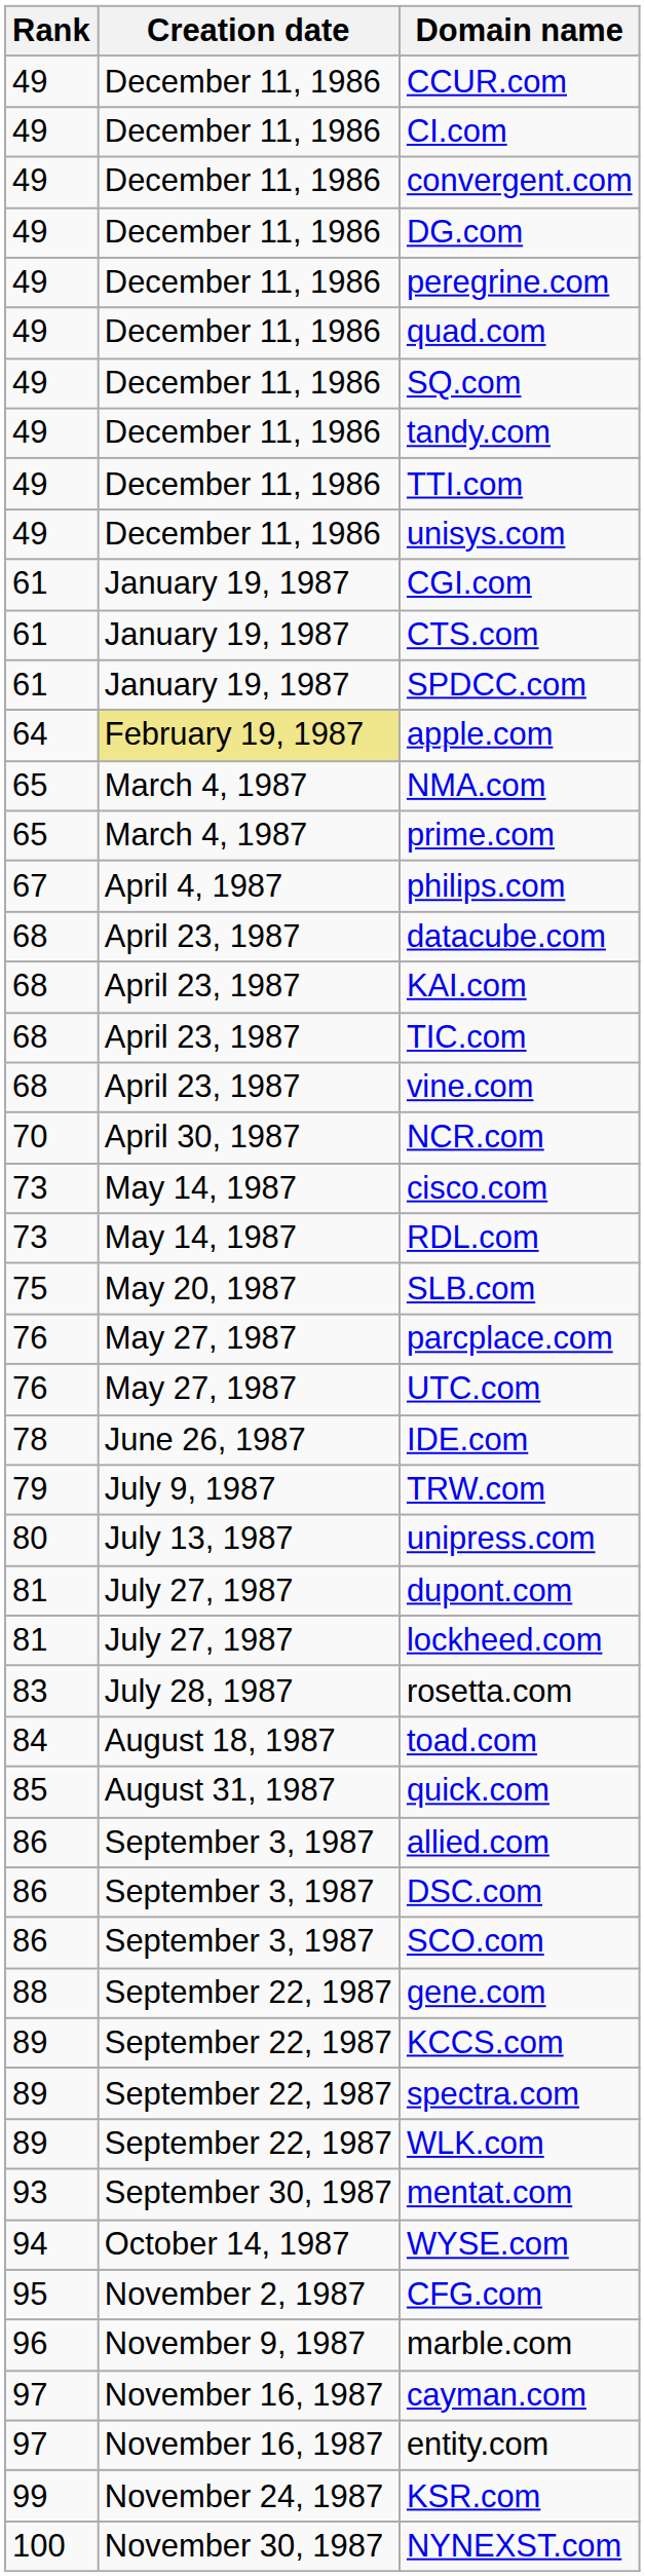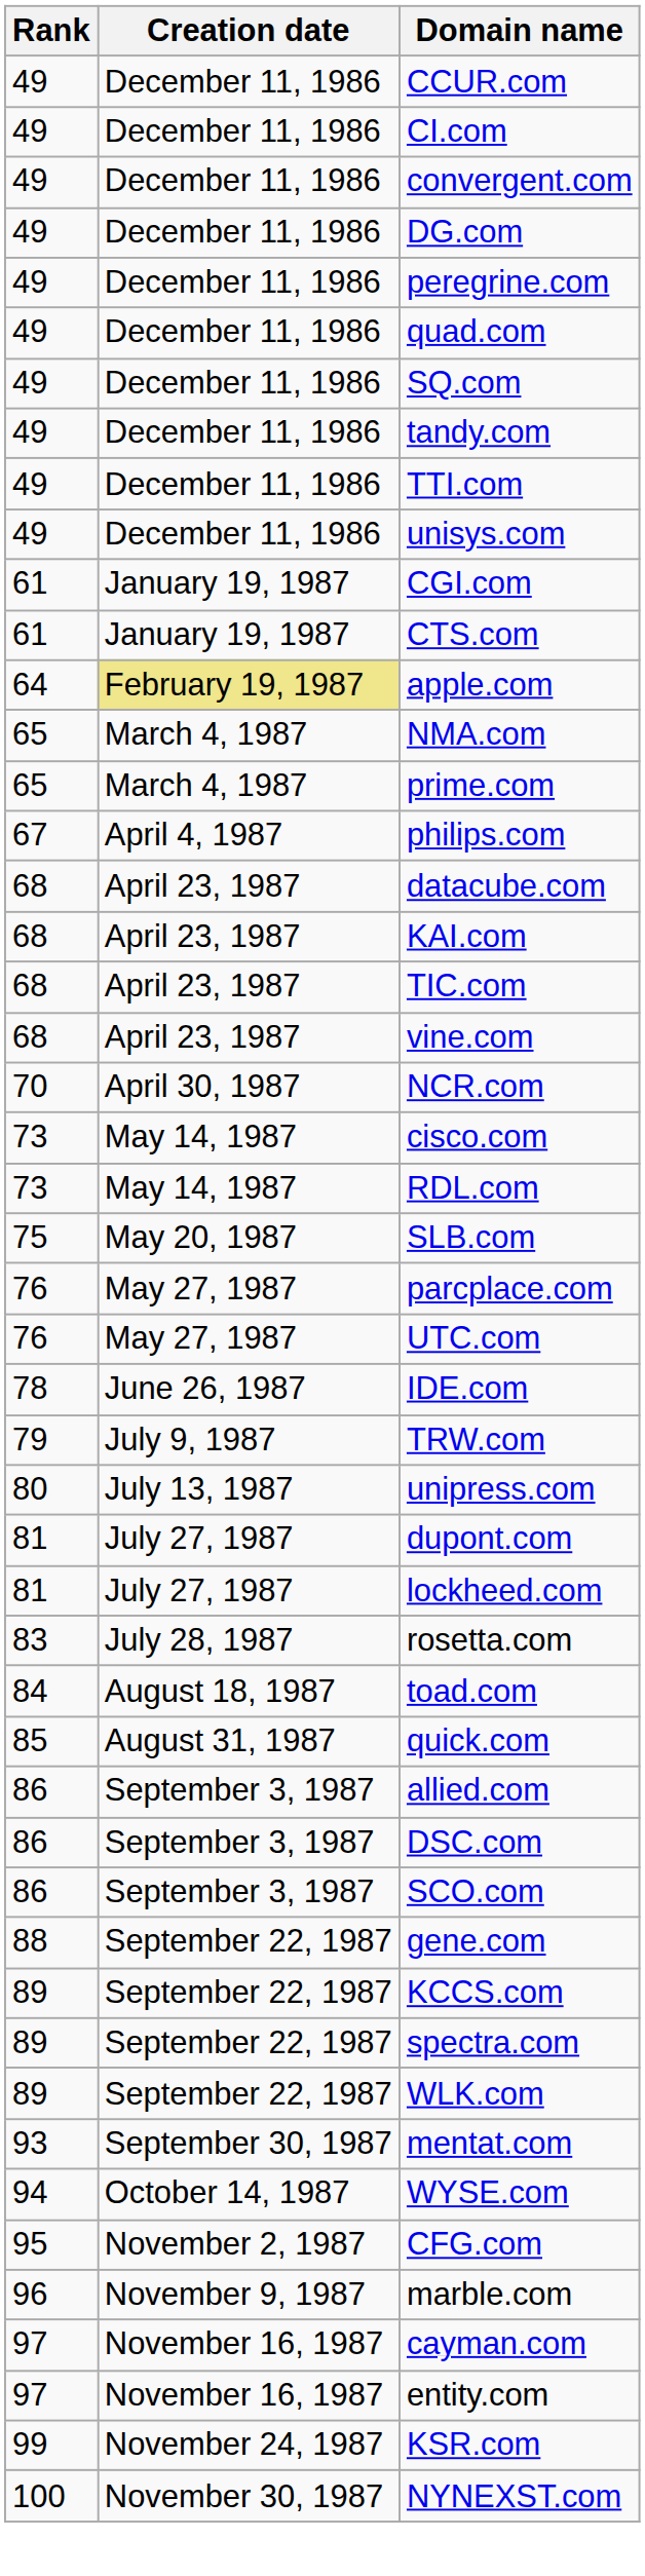 <table class="wikitable" style="float:left">
 <tr>
 <th>Rank</th>
 <th>Creation date</th>
 <th>Domain name</th>
 </tr>
 <tr>
 <td>49</td>
 <td>December 11, 1986</td>
 <td><a href='#'>CCUR.com</a></td>
 </tr>
 <tr>
 <td>49</td>
 <td>December 11, 1986</td>
 <td><a href='#'>CI.com</a></td>
 </tr>
 <tr>
 <td>49</td>
 <td>December 11, 1986</td>
 <td><a href='#'>convergent.com</a></td>
 </tr>
 <tr>
 <td>49</td>
 <td>December 11, 1986</td>
 <td><a href='#'>DG.com</a></td>
 </tr>
 <tr>
 <td>49</td>
 <td>December 11, 1986</td>
 <td><a href='#'>peregrine.com</a></td>
 </tr>
 <tr>
 <td>49</td>
 <td>December 11, 1986</td>
 <td><a href='#'>quad.com</a></td>
 </tr>
 <tr>
 <td>49</td>
 <td>December 11, 1986</td>
 <td><a href='#'>SQ.com</a></td>
 </tr>
 <tr>
 <td>49</td>
 <td>December 11, 1986</td>
 <td><a href='#'>tandy.com</a></td>
 </tr>
 <tr>
 <td>49</td>
 <td>December 11, 1986</td>
 <td><a href='#'>TTI.com</a></td>
 </tr>
 <tr>
 <td>49</td>
 <td>December 11, 1986</td>
 <td><a href='#'>unisys.com</a></td>
 </tr>
 <tr>
 <td>61</td>
 <td>January 19, 1987</td>
 <td><a href='#'>CGI.com</a></td>
 </tr>
 <tr>
 <td>61</td>
 <td>January 19, 1987</td>
 <td><a href='#'>CTS.com</a></td>
-</tr>
-<tr>
-<td>61</td>
-<td>January 19, 1987</td>
-<td><a href='#'>SPDCC.com</a></td>
 </tr>
 <tr>
 <td>64</td>
 <td style="background: khaki;">February 19, 1987</td>
 <td><a href='#'>apple.com</a></td>
 </tr>
 <tr>
 <td>65</td>
 <td>March 4, 1987</td>
 <td><a href='#'>NMA.com</a></td>
 </tr>
 <tr>
 <td>65</td>
 <td>March 4, 1987</td>
 <td><a href='#'>prime.com</a></td>
 </tr>
 <tr>
 <td>67</td>
 <td>April 4, 1987</td>
 <td><a href='#'>philips.com</a></td>
 </tr>
 <tr>
 <td>68</td>
 <td>April 23, 1987</td>
 <td><a href='#'>datacube.com</a></td>
 </tr>
 <tr>
 <td>68</td>
 <td>April 23, 1987</td>
 <td><a href='#'>KAI.com</a></td>
 </tr>
 <tr>
 <td>68</td>
 <td>April 23, 1987</td>
 <td><a href='#'>TIC.com</a></td>
 </tr>
 <tr>
 <td>68</td>
 <td>April 23, 1987</td>
 <td><a href='#'>vine.com</a></td>
 </tr>
 <tr>
 <td>70</td>
 <td>April 30, 1987</td>
 <td><a href='#'>NCR.com</a></td>
 </tr>
 <tr>
 <td>73</td>
 <td>May 14, 1987</td>
 <td><a href='#'>cisco.com</a></td>
 </tr>
 <tr>
 <td>73</td>
 <td>May 14, 1987</td>
 <td><a href='#'>RDL.com</a></td>
 </tr>
 <tr>
 <td>75</td>
 <td>May 20, 1987</td>
 <td><a href='#'>SLB.com</a></td>
 </tr>
 <tr>
 <td>76</td>
 <td>May 27, 1987</td>
 <td><a href='#'>parcplace.com</a></td>
 </tr>
 <tr>
 <td>76</td>
 <td>May 27, 1987</td>
 <td><a href='#'>UTC.com</a></td>
 </tr>
 <tr>
 <td>78</td>
 <td>June 26, 1987</td>
 <td><a href='#'>IDE.com</a></td>
 </tr>
 <tr>
 <td>79</td>
 <td>July 9, 1987</td>
 <td><a href='#'>TRW.com</a></td>
 </tr>
 <tr>
 <td>80</td>
 <td>July 13, 1987</td>
 <td><a href='#'>unipress.com</a></td>
 </tr>
 <tr>
 <td>81</td>
 <td>July 27, 1987</td>
 <td><a href='#'>dupont.com</a></td>
 </tr>
 <tr>
 <td>81</td>
 <td>July 27, 1987</td>
 <td><a href='#'>lockheed.com</a></td>
 </tr>
 <tr>
 <td>83</td>
 <td>July 28, 1987</td>
 <td>rosetta.com</td>
 </tr>
 <tr>
 <td>84</td>
 <td>August 18, 1987</td>
 <td><a href='#'>toad.com</a></td>
 </tr>
 <tr>
 <td>85</td>
 <td>August 31, 1987</td>
 <td><a href='#'>quick.com</a></td>
 </tr>
 <tr>
 <td>86</td>
 <td>September 3, 1987</td>
 <td><a href='#'>allied.com</a></td>
 </tr>
 <tr>
 <td>86</td>
 <td>September 3, 1987</td>
 <td><a href='#'>DSC.com</a></td>
 </tr>
 <tr>
 <td>86</td>
 <td>September 3, 1987</td>
 <td><a href='#'>SCO.com</a></td>
 </tr>
 <tr>
 <td>88</td>
 <td>September 22, 1987</td>
 <td><a href='#'>gene.com</a></td>
 </tr>
 <tr>
 <td>89</td>
 <td>September 22, 1987</td>
 <td><a href='#'>KCCS.com</a></td>
 </tr>
 <tr>
 <td>89</td>
 <td>September 22, 1987</td>
 <td><a href='#'>spectra.com</a></td>
 </tr>
 <tr>
 <td>89</td>
 <td>September 22, 1987</td>
 <td><a href='#'>WLK.com</a></td>
 </tr>
 <tr>
 <td>93</td>
 <td>September 30, 1987</td>
 <td><a href='#'>mentat.com</a></td>
 </tr>
 <tr>
 <td>94</td>
 <td>October 14, 1987</td>
 <td><a href='#'>WYSE.com</a></td>
 </tr>
 <tr>
 <td>95</td>
 <td>November 2, 1987</td>
 <td><a href='#'>CFG.com</a></td>
 </tr>
 <tr>
 <td>96</td>
 <td>November 9, 1987</td>
 <td>marble.com</td>
 </tr>
 <tr>
 <td>97</td>
 <td>November 16, 1987</td>
 <td><a href='#'>cayman.com</a></td>
 </tr>
 <tr>
 <td>97</td>
 <td>November 16, 1987</td>
 <td>entity.com</td>
 </tr>
 <tr>
 <td>99</td>
 <td>November 24, 1987</td>
 <td><a href='#'>KSR.com</a></td>
 </tr>
 <tr>
 <td>100</td>
 <td>November 30, 1987</td>
 <td><a href='#'>NYNEXST.com</a></td>
 </tr>
 </table>
